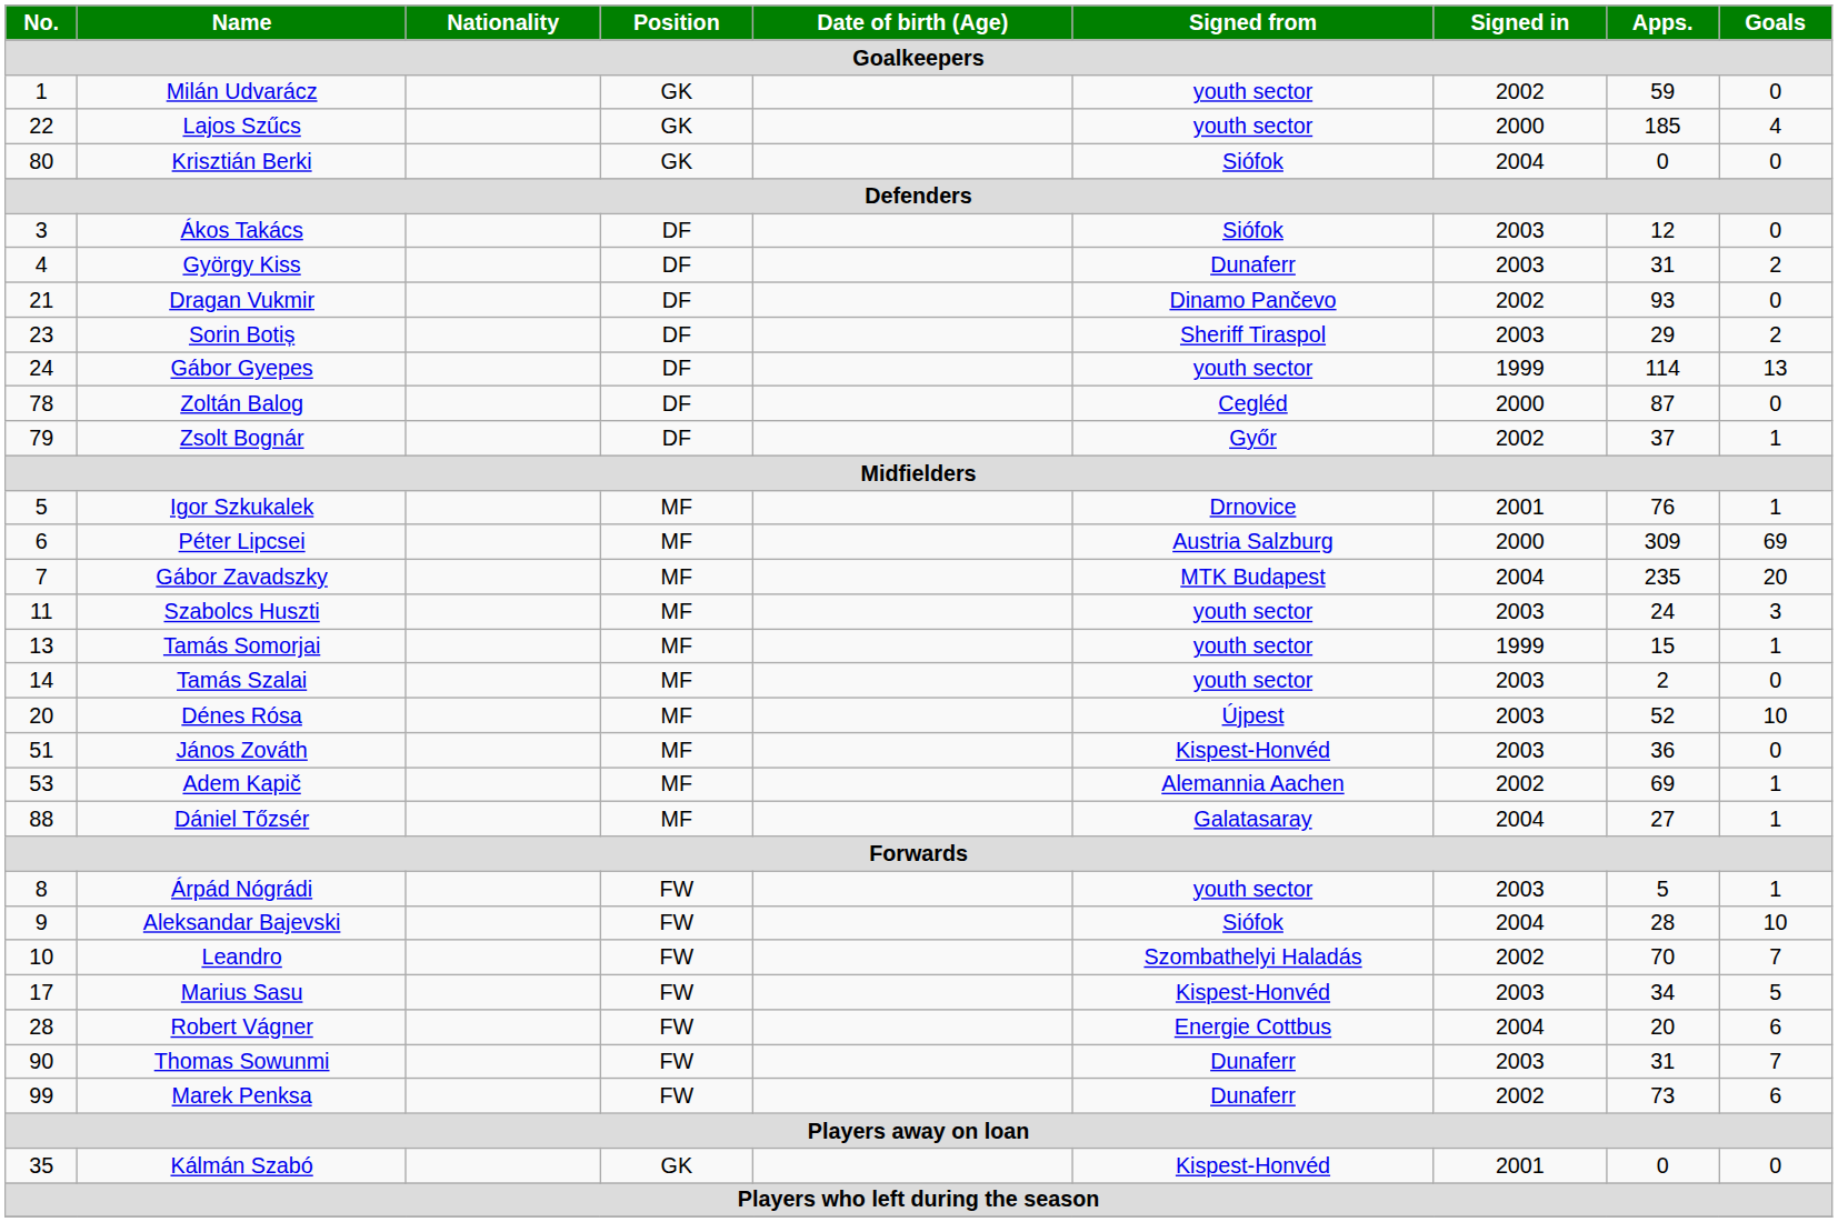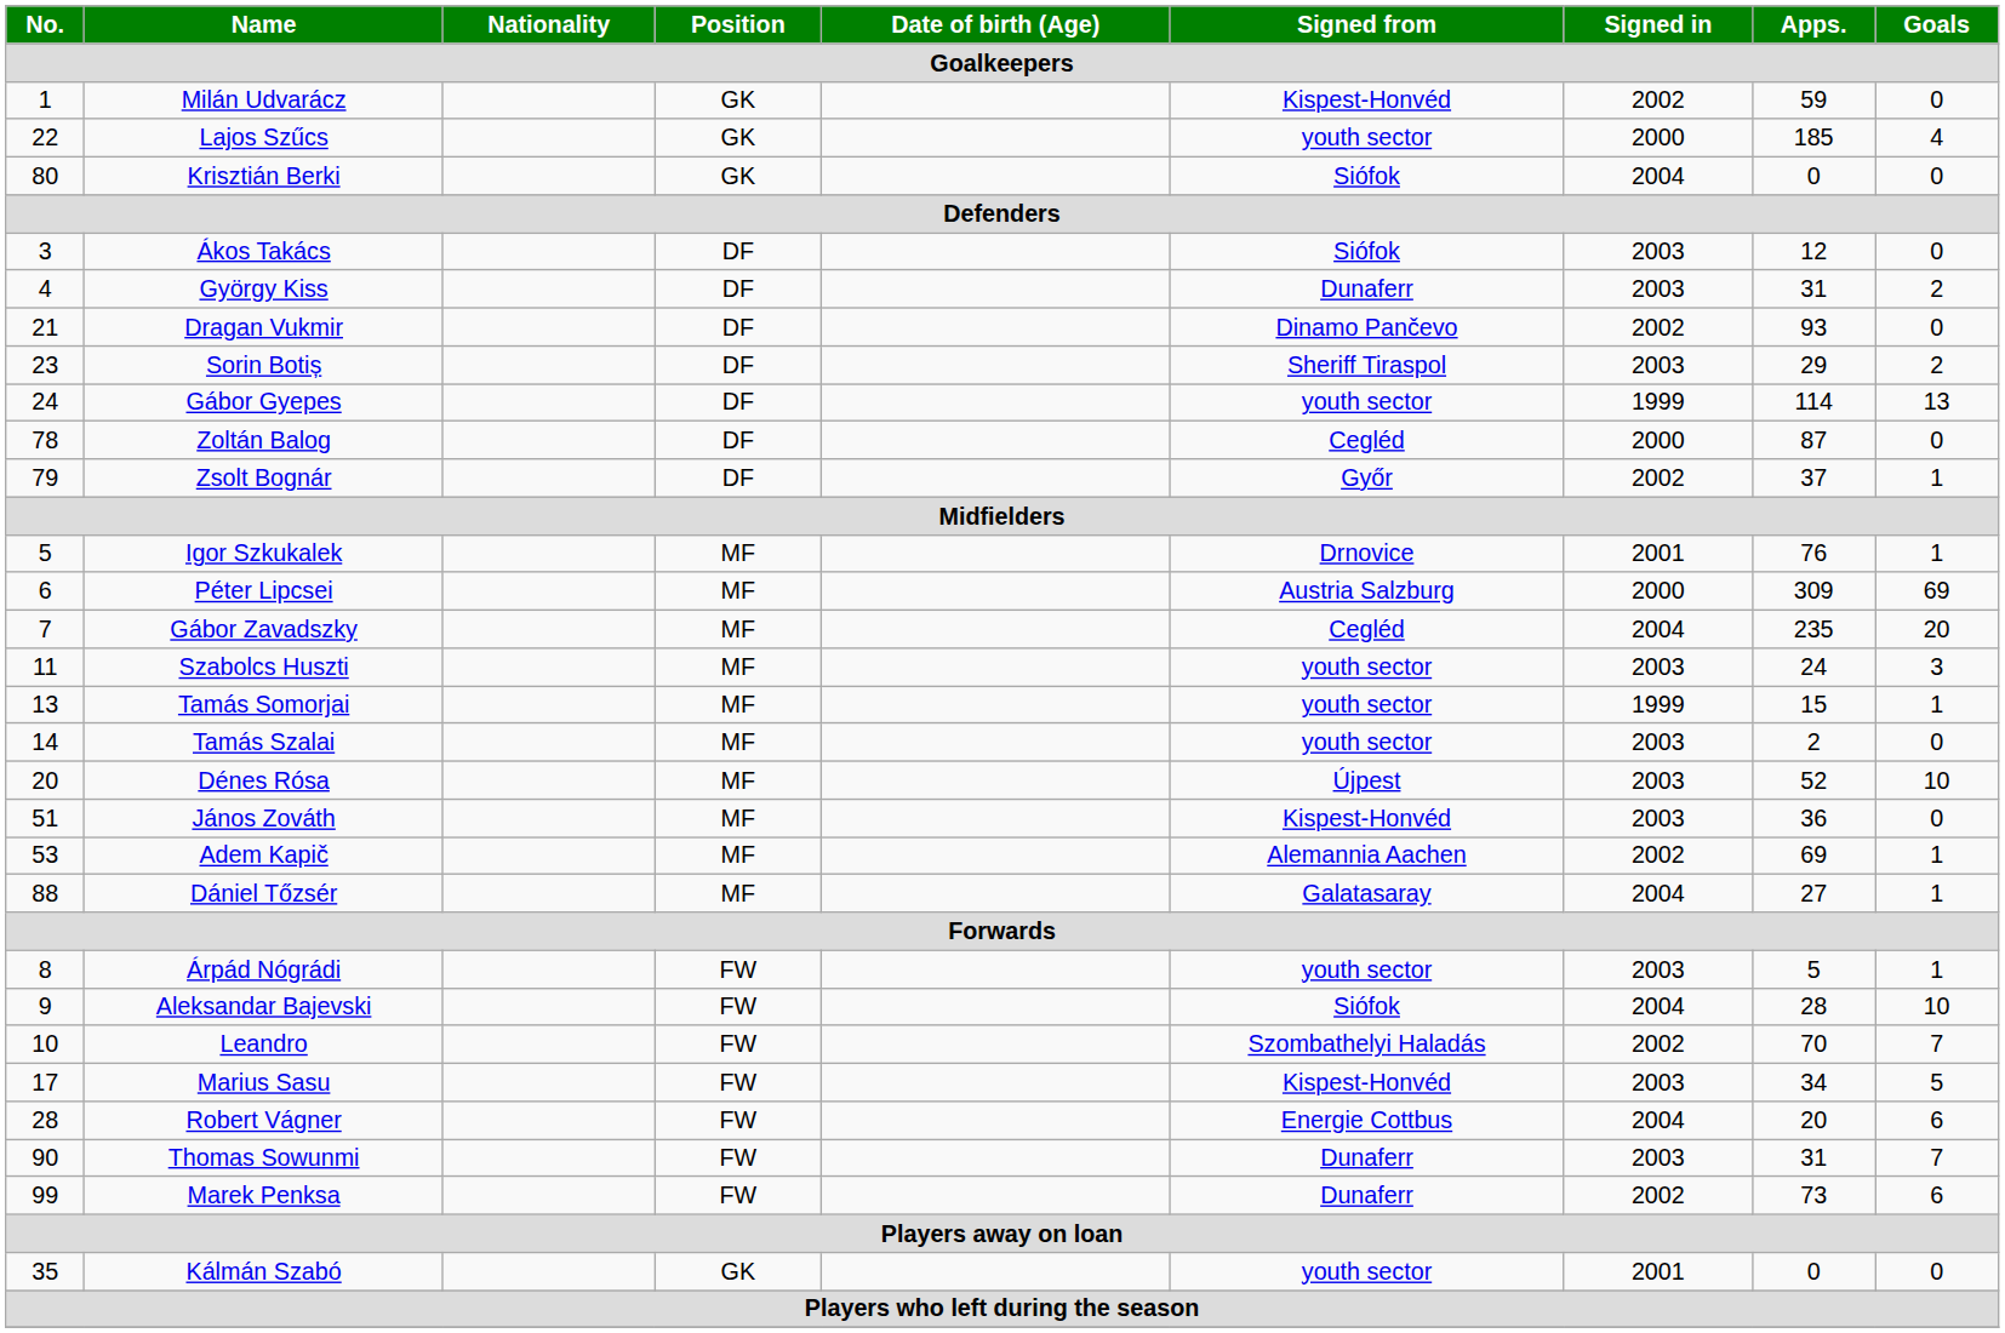 <table class="wikitable"  style="text-align:center; font-size:90%; width:95%;">
 <tr>
 <th style="background:green; color:white; text-align:center;">No.</th>
 <th style="background:green; color:white; text-align:center;">Name</th>
 <th style="background:green; color:white; text-align:center;">Nationality</th>
 <th style="background:green; color:white; text-align:center;">Position</th>
 <th style="background:green; color:white; text-align:center;">Date of birth (Age)</th>
 <th style="background:green; color:white; text-align:center;">Signed from</th>
 <th style="background:green; color:white; text-align:center;">Signed in</th>
 <th style="background:green; color:white; text-align:center;">Apps.</th>
 <th style="background:green; color:white; text-align:center;">Goals</th>
 </tr>
 <tr>
 <th colspan="11"  style="background:#dcdcdc; text-align:center;">Goalkeepers</th>
 </tr>
 <tr>
 <td>1</td>
 <td><a href='#'>Milán Udvarácz</a></td>
 <td></td>
 <td>GK</td>
 <td></td>
-<td><a href='#'>youth sector</a></td>
+<td><a href='#'>Kispest-Honvéd</a></td>
 <td>2002</td>
 <td>59</td>
 <td>0</td>
 </tr>
 <tr>
 <td>22</td>
 <td><a href='#'>Lajos Szűcs</a></td>
 <td></td>
 <td>GK</td>
 <td></td>
 <td><a href='#'>youth sector</a></td>
 <td>2000</td>
 <td>185</td>
 <td>4</td>
 </tr>
 <tr>
 <td>80</td>
 <td><a href='#'>Krisztián Berki</a></td>
 <td></td>
 <td>GK</td>
 <td></td>
 <td><a href='#'>Siófok</a></td>
 <td>2004</td>
 <td>0</td>
 <td>0</td>
 </tr>
 <tr>
 <th colspan="11"  style="background:#dcdcdc; text-align:center;">Defenders</th>
 </tr>
 <tr>
 <td>3</td>
 <td><a href='#'>Ákos Takács</a></td>
 <td></td>
 <td>DF</td>
 <td></td>
 <td><a href='#'>Siófok</a></td>
 <td>2003</td>
 <td>12</td>
 <td>0</td>
 </tr>
 <tr>
 <td>4</td>
 <td><a href='#'>György Kiss</a></td>
 <td></td>
 <td>DF</td>
 <td></td>
 <td><a href='#'>Dunaferr</a></td>
 <td>2003</td>
 <td>31</td>
 <td>2</td>
 </tr>
 <tr>
 <td>21</td>
 <td><a href='#'>Dragan Vukmir</a></td>
 <td></td>
 <td>DF</td>
 <td></td>
 <td><a href='#'>Dinamo Pančevo</a></td>
 <td>2002</td>
 <td>93</td>
 <td>0</td>
 </tr>
 <tr>
 <td>23</td>
 <td><a href='#'>Sorin Botiș</a></td>
 <td></td>
 <td>DF</td>
 <td></td>
 <td><a href='#'>Sheriff Tiraspol</a></td>
 <td>2003</td>
 <td>29</td>
 <td>2</td>
 </tr>
 <tr>
 <td>24</td>
 <td><a href='#'>Gábor Gyepes</a></td>
 <td></td>
 <td>DF</td>
 <td></td>
 <td><a href='#'>youth sector</a></td>
 <td>1999</td>
 <td>114</td>
 <td>13</td>
 </tr>
 <tr>
 <td>78</td>
 <td><a href='#'>Zoltán Balog</a></td>
 <td></td>
 <td>DF</td>
 <td></td>
 <td><a href='#'>Cegléd</a></td>
 <td>2000</td>
 <td>87</td>
 <td>0</td>
 </tr>
 <tr>
 <td>79</td>
 <td><a href='#'>Zsolt Bognár</a></td>
 <td></td>
 <td>DF</td>
 <td></td>
 <td><a href='#'>Győr</a></td>
 <td>2002</td>
 <td>37</td>
 <td>1</td>
 </tr>
 <tr>
 <th colspan="11"  style="background:#dcdcdc; text-align:center;">Midfielders</th>
 </tr>
 <tr>
 <td>5</td>
 <td><a href='#'>Igor Szkukalek</a></td>
 <td></td>
 <td>MF</td>
 <td></td>
 <td><a href='#'>Drnovice</a></td>
 <td>2001</td>
 <td>76</td>
 <td>1</td>
 </tr>
 <tr>
 <td>6</td>
 <td><a href='#'>Péter Lipcsei</a></td>
 <td></td>
 <td>MF</td>
 <td></td>
 <td><a href='#'>Austria Salzburg</a></td>
 <td>2000</td>
 <td>309</td>
 <td>69</td>
 </tr>
 <tr>
 <td>7</td>
 <td><a href='#'>Gábor Zavadszky</a></td>
 <td></td>
 <td>MF</td>
 <td></td>
-<td><a href='#'>MTK Budapest</a></td>
+<td><a href='#'>Cegléd</a></td>
 <td>2004</td>
 <td>235</td>
 <td>20</td>
 </tr>
 <tr>
 <td>11</td>
 <td><a href='#'>Szabolcs Huszti</a></td>
 <td></td>
 <td>MF</td>
 <td></td>
 <td><a href='#'>youth sector</a></td>
 <td>2003</td>
 <td>24</td>
 <td>3</td>
 </tr>
 <tr>
 <td>13</td>
 <td><a href='#'>Tamás Somorjai</a></td>
 <td></td>
 <td>MF</td>
 <td></td>
 <td><a href='#'>youth sector</a></td>
 <td>1999</td>
 <td>15</td>
 <td>1</td>
 </tr>
 <tr>
 <td>14</td>
 <td><a href='#'>Tamás Szalai</a></td>
 <td></td>
 <td>MF</td>
 <td></td>
 <td><a href='#'>youth sector</a></td>
 <td>2003</td>
 <td>2</td>
 <td>0</td>
 </tr>
 <tr>
 <td>20</td>
 <td><a href='#'>Dénes Rósa</a></td>
 <td></td>
 <td>MF</td>
 <td></td>
 <td><a href='#'>Újpest</a></td>
 <td>2003</td>
 <td>52</td>
 <td>10</td>
 </tr>
 <tr>
 <td>51</td>
 <td><a href='#'>János Zováth</a></td>
 <td></td>
 <td>MF</td>
 <td></td>
 <td><a href='#'>Kispest-Honvéd</a></td>
 <td>2003</td>
 <td>36</td>
 <td>0</td>
 </tr>
 <tr>
 <td>53</td>
 <td><a href='#'>Adem Kapič</a></td>
 <td></td>
 <td>MF</td>
 <td></td>
 <td><a href='#'>Alemannia Aachen</a></td>
 <td>2002</td>
 <td>69</td>
 <td>1</td>
 </tr>
 <tr>
 <td>88</td>
 <td><a href='#'>Dániel Tőzsér</a></td>
 <td></td>
 <td>MF</td>
 <td></td>
 <td><a href='#'>Galatasaray</a></td>
 <td>2004</td>
 <td>27</td>
 <td>1</td>
 </tr>
 <tr>
 <th colspan="11"  style="background:#dcdcdc; text-align:center;">Forwards</th>
 </tr>
 <tr>
 <td>8</td>
 <td><a href='#'>Árpád Nógrádi</a></td>
 <td></td>
 <td>FW</td>
 <td></td>
 <td><a href='#'>youth sector</a></td>
 <td>2003</td>
 <td>5</td>
 <td>1</td>
 </tr>
 <tr>
 <td>9</td>
 <td><a href='#'>Aleksandar Bajevski</a></td>
 <td></td>
 <td>FW</td>
 <td></td>
 <td><a href='#'>Siófok</a></td>
 <td>2004</td>
 <td>28</td>
 <td>10</td>
 </tr>
 <tr>
 <td>10</td>
 <td><a href='#'>Leandro</a></td>
 <td></td>
 <td>FW</td>
 <td></td>
 <td><a href='#'>Szombathelyi Haladás</a></td>
 <td>2002</td>
 <td>70</td>
 <td>7</td>
 </tr>
 <tr>
 <td>17</td>
 <td><a href='#'>Marius Sasu</a></td>
 <td></td>
 <td>FW</td>
 <td></td>
 <td><a href='#'>Kispest-Honvéd</a></td>
 <td>2003</td>
 <td>34</td>
 <td>5</td>
 </tr>
 <tr>
 <td>28</td>
 <td><a href='#'>Robert Vágner</a></td>
 <td></td>
 <td>FW</td>
 <td></td>
 <td><a href='#'>Energie Cottbus</a></td>
 <td>2004</td>
 <td>20</td>
 <td>6</td>
 </tr>
 <tr>
 <td>90</td>
 <td><a href='#'>Thomas Sowunmi</a></td>
 <td></td>
 <td>FW</td>
 <td></td>
 <td><a href='#'>Dunaferr</a></td>
 <td>2003</td>
 <td>31</td>
 <td>7</td>
 </tr>
 <tr>
 <td>99</td>
 <td><a href='#'>Marek Penksa</a></td>
 <td></td>
 <td>FW</td>
 <td></td>
 <td><a href='#'>Dunaferr</a></td>
 <td>2002</td>
 <td>73</td>
 <td>6</td>
 </tr>
 <tr>
 <th colspan="11"  style="background:#dcdcdc; text-align:center;">Players away on loan</th>
 </tr>
 <tr>
 <td>35</td>
 <td><a href='#'>Kálmán Szabó</a></td>
 <td></td>
 <td>GK</td>
 <td></td>
-<td><a href='#'>Kispest-Honvéd</a></td>
+<td><a href='#'>youth sector</a></td>
 <td>2001</td>
 <td>0</td>
 <td>0</td>
 </tr>
 <tr>
 <th colspan="11"  style="background:#dcdcdc; text-align:center;">Players who left during the season</th>
 </tr>
 <tr>
 </tr>
 </table>
